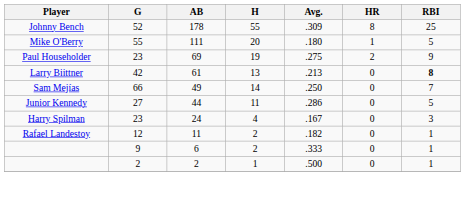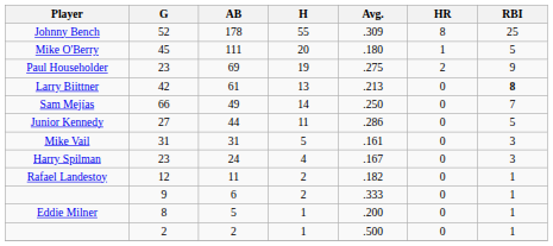 <table class="wikitable sortable">
 <tr>
 <th bgcolor="#DDDDFF" width="16%">Player</th>
 <th bgcolor="#DDDDFF" width="9%">G</th>
 <th bgcolor="#DDDDFF" width="9%">AB</th>
 <th bgcolor="#DDDDFF" width="9%">H</th>
 <th bgcolor="#DDDDFF" width="9%">Avg.</th>
 <th bgcolor="#DDDDFF" width="9%">HR</th>
 <th bgcolor="#DDDDFF" width="9%">RBI</th>
 </tr>
 <tr align="center">
 <td><a href='#'>Johnny Bench</a></td>
 <td>52</td>
 <td>178</td>
 <td>55</td>
 <td>.309</td>
 <td>8</td>
 <td>25</td>
 </tr>
 <tr align=center>
 <td><a href='#'>Mike O'Berry</a></td>
-<td>55</td>
+<td>45</td>
 <td>111</td>
 <td>20</td>
 <td>.180</td>
 <td>1</td>
 <td>5</td>
 </tr>
 <tr align=center>
 <td><a href='#'>Paul Householder</a></td>
 <td>23</td>
 <td>69</td>
 <td>19</td>
 <td>.275</td>
 <td>2</td>
 <td>9</td>
 </tr>
 <tr align=center>
 <td><a href='#'>Larry Biittner</a></td>
 <td>42</td>
 <td>61</td>
 <td>13</td>
 <td>.213</td>
 <td>0</td>
 <td><strong>8</strong></td>
 </tr>
 <tr align=center>
 <td><a href='#'>Sam Mejías</a></td>
 <td>66</td>
 <td>49</td>
 <td>14</td>
 <td>.250</td>
 <td>0</td>
 <td>7</td>
 </tr>
 <tr align=center>
 <td><a href='#'>Junior Kennedy</a></td>
 <td>27</td>
 <td>44</td>
 <td>11</td>
 <td>.286</td>
 <td>0</td>
 <td>5</td>
 </tr>
 <tr align=center>
+<td><a href='#'>Mike Vail</a></td>
+<td>31</td>
+<td>31</td>
+<td>5</td>
+<td>.161</td>
+<td>0</td>
+<td>3</td>
+</tr>
+<tr align=center>
 <td><a href='#'>Harry Spilman</a></td>
 <td>23</td>
 <td>24</td>
 <td>4</td>
 <td>.167</td>
 <td>0</td>
 <td>3</td>
 </tr>
 <tr align=center>
 <td><a href='#'>Rafael Landestoy</a></td>
 <td>12</td>
 <td>11</td>
 <td>2</td>
 <td>.182</td>
 <td>0</td>
 <td>1</td>
 </tr>
 <tr align=center>
 <td></td>
 <td>9</td>
 <td>6</td>
 <td>2</td>
 <td>.333</td>
 <td>0</td>
 <td>1</td>
 </tr>
+<tr align="center">
+<td><a href='#'>Eddie Milner</a></td>
+<td>8</td>
+<td>5</td>
+<td>1</td>
+<td>.200</td>
+<td>0</td>
+<td>1</td>
+</tr>
 <tr align=center>
 <td></td>
 <td>2</td>
 <td>2</td>
 <td>1</td>
 <td>.500</td>
 <td>0</td>
 <td>1</td>
 </tr>
 <tr align="center">
 </tr>
 </table>
